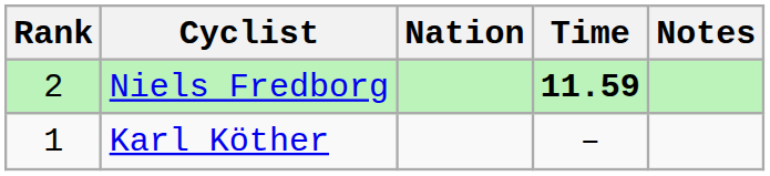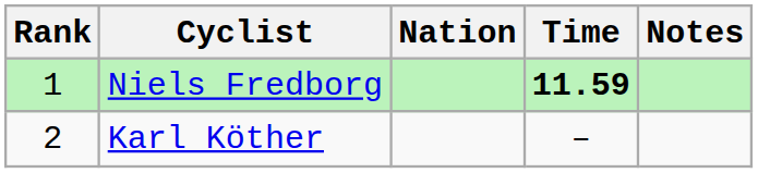 <table class="wikitable sortable" style="text-align:center">
 <tr>
 <th>Rank</th>
 <th>Cyclist</th>
 <th>Nation</th>
 <th>Time</th>
 <th>Notes</th>
 </tr>
 <tr bgcolor=bbf3bb>
-<td>2</td>
+<td>1</td>
 <td align=left data-sort-value="Fredborg, Niels"><a href='#'>Niels Fredborg</a></td>
 <td align=left></td>
 <td><strong>11.59</strong></td>
 <td></td>
 </tr>
 <tr>
-<td>1</td>
+<td>2</td>
 <td align=left data-sort-value="Köther, Karl"><a href='#'>Karl Köther</a></td>
 <td align=left></td>
 <td>–</td>
 <td></td>
 </tr>
 </table>
